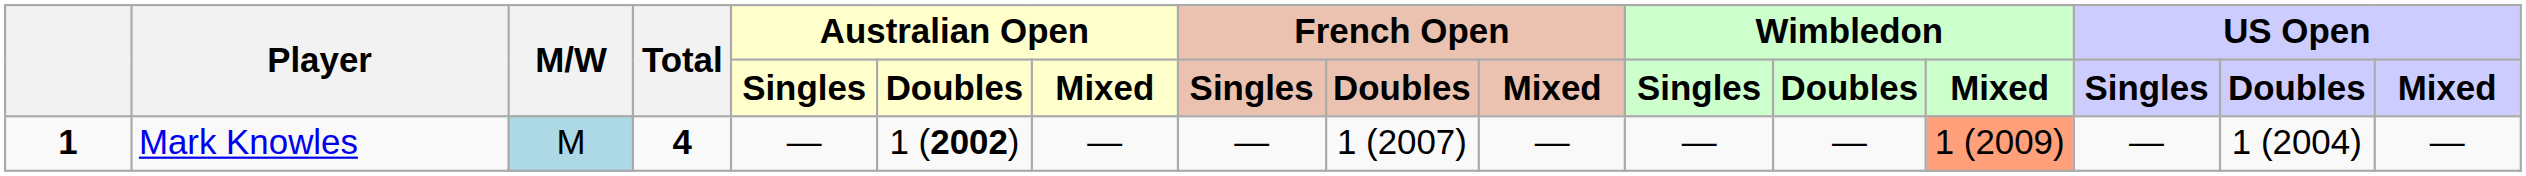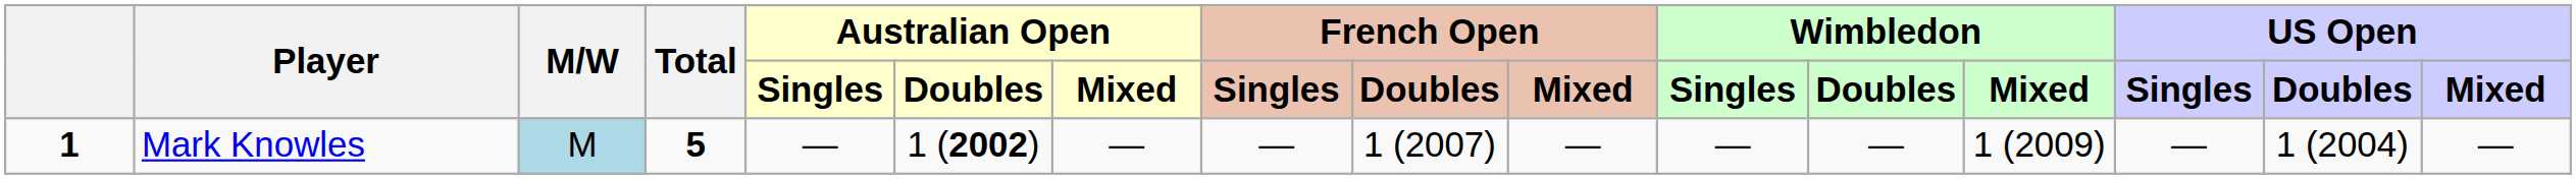 <table class="wikitable mw-datatable sortable" style="text-align:center;">
 <tr>
 <th data-sort-type="number" width="5%" rowspan="2"></th>
 <th width="15%" rowspan="2">Player</th>
 <th width="5%"  rowspan="2">M/W</th>
 <th rowspan="2">Total</th>
 <th colspan="3" style="background:#ffc;">Australian Open</th>
 <th colspan="3" style="background:#ebc2af;">French Open</th>
 <th colspan="3" style="background:#cfc;">Wimbledon</th>
 <th colspan="3" style="background:#ccf;">US Open</th>
 </tr>
 <tr>
 <th style="background:#ffc; width:60px;">Singles</th>
 <th style="background:#ffc; width:60px;">Doubles</th>
 <th style="background:#ffc; width:60px;">Mixed</th>
 <th style="background:#ebc2af; width:60px;">Singles</th>
 <th style="background:#ebc2af; width:60px;">Doubles</th>
 <th style="background:#ebc2af; width:60px;">Mixed</th>
 <th style="background:#cfc; width:60px;">Singles</th>
 <th style="background:#cfc; width:60px;">Doubles</th>
 <th style="background:#cfc; width:60px;">Mixed</th>
 <th style="background:#ccf; width:60px;">Singles</th>
 <th style="background:#ccf; width:60px;">Doubles</th>
 <th style="background:#ccf; width:60px;">Mixed</th>
 </tr>
 <tr>
 <td><strong>1</strong></td>
 <td style="text-align:left"><a href='#'>Mark Knowles</a></td>
 <td style="background:lightblue;">M</td>
-<td><strong>4</strong></td>
+<td><strong>5</strong></td>
 <td>—</td>
 <td>1 (<strong>2002</strong>)</td>
 <td>—</td>
 <td>—</td>
 <td>1 (2007)</td>
 <td>—</td>
 <td>—</td>
 <td>—</td>
-<td style="background: lightsalmon;">1 (2009)</td>
+<td>1 (2009)</td>
 <td>—</td>
 <td>1 (2004)</td>
 <td>—</td>
 </tr>
 </table>
